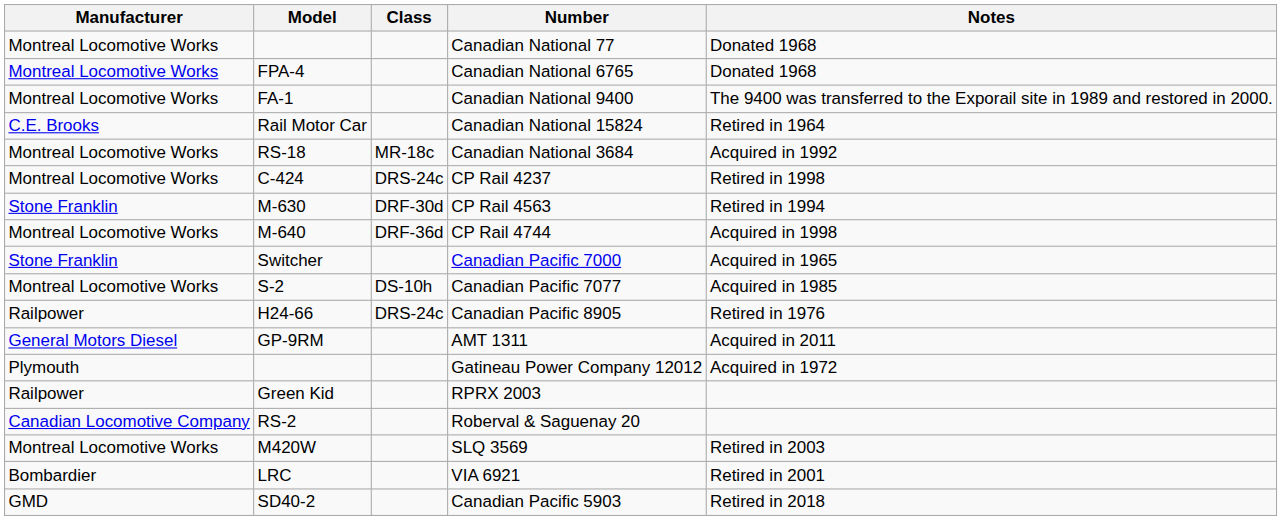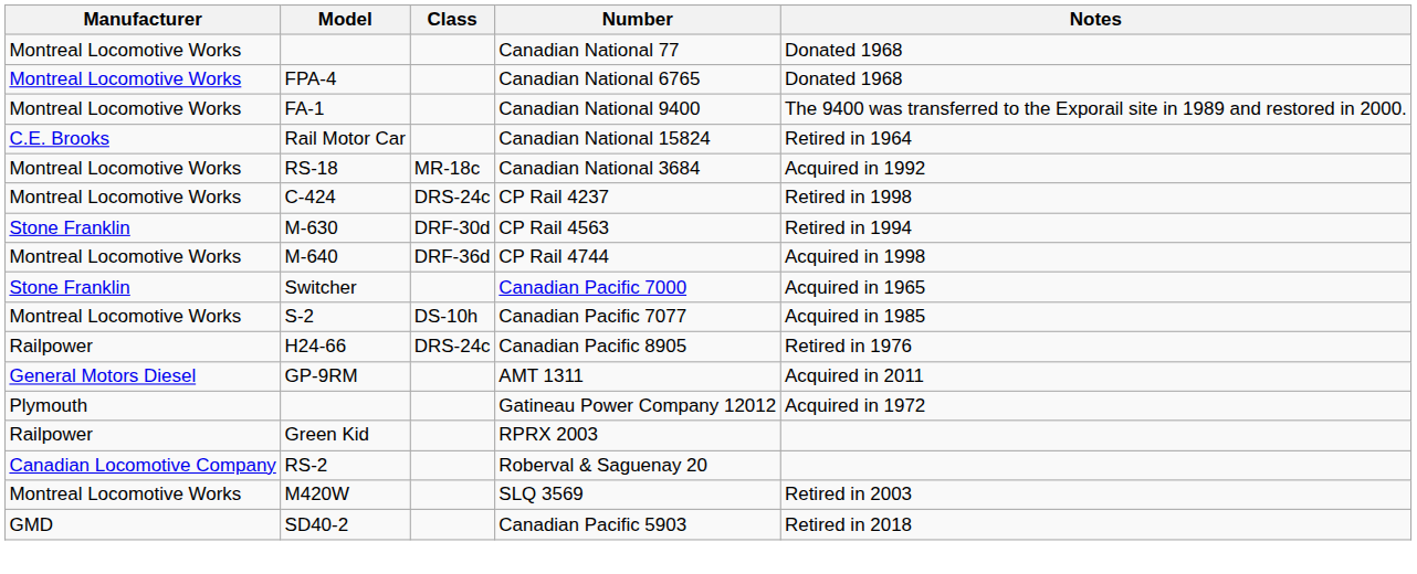 <table class="wikitable">
 <tr>
 <th>Manufacturer</th>
 <th>Model</th>
 <th>Class</th>
 <th>Number</th>
 <th>Notes</th>
 </tr>
 <tr>
 <td>Montreal Locomotive Works</td>
 <td></td>
 <td></td>
 <td>Canadian National 77</td>
 <td>Donated 1968</td>
 </tr>
 <tr>
 <td><a href='#'>Montreal Locomotive Works</a></td>
 <td>FPA-4</td>
 <td></td>
 <td>Canadian National 6765</td>
 <td>Donated 1968</td>
 </tr>
 <tr>
 <td>Montreal Locomotive Works</td>
 <td>FA-1</td>
 <td></td>
 <td>Canadian National 9400</td>
 <td>The 9400 was transferred to the Exporail site in 1989 and restored in 2000.</td>
 </tr>
 <tr>
 <td><a href='#'>C.E. Brooks</a></td>
 <td>Rail Motor Car</td>
 <td></td>
 <td>Canadian National 15824</td>
 <td>Retired in 1964</td>
 </tr>
 <tr>
 <td>Montreal Locomotive Works</td>
 <td>RS-18</td>
 <td>MR-18c</td>
 <td>Canadian National 3684</td>
 <td>Acquired in 1992</td>
 </tr>
 <tr>
 <td>Montreal Locomotive Works</td>
 <td>C-424</td>
 <td>DRS-24c</td>
 <td>CP Rail 4237</td>
 <td>Retired in 1998</td>
 </tr>
 <tr>
 <td><a href='#'>Stone Franklin</a></td>
 <td>M-630</td>
 <td>DRF-30d</td>
 <td>CP Rail 4563</td>
 <td>Retired in 1994</td>
 </tr>
 <tr>
 <td>Montreal Locomotive Works</td>
 <td>M-640</td>
 <td>DRF-36d</td>
 <td>CP Rail 4744</td>
 <td>Acquired in 1998</td>
 </tr>
 <tr>
 <td><a href='#'>Stone Franklin</a></td>
 <td>Switcher</td>
 <td></td>
 <td><a href='#'>Canadian Pacific 7000</a></td>
 <td>Acquired in 1965</td>
 </tr>
 <tr>
 <td>Montreal Locomotive Works</td>
 <td>S-2</td>
 <td>DS-10h</td>
 <td>Canadian Pacific 7077</td>
 <td>Acquired in 1985</td>
 </tr>
 <tr>
 <td>Railpower</td>
 <td>H24-66</td>
 <td>DRS-24c</td>
 <td>Canadian Pacific 8905</td>
 <td>Retired in 1976</td>
 </tr>
 <tr>
 <td><a href='#'>General Motors Diesel</a></td>
 <td>GP-9RM</td>
 <td></td>
 <td>AMT 1311</td>
 <td>Acquired in 2011</td>
 </tr>
 <tr>
 <td>Plymouth</td>
 <td></td>
 <td></td>
 <td>Gatineau Power Company 12012</td>
 <td>Acquired in 1972</td>
 </tr>
 <tr>
 <td>Railpower</td>
 <td>Green Kid</td>
 <td></td>
 <td>RPRX 2003</td>
 <td></td>
 </tr>
 <tr>
 <td><a href='#'>Canadian Locomotive Company</a></td>
 <td>RS-2</td>
 <td></td>
 <td>Roberval & Saguenay 20</td>
 <td></td>
 </tr>
 <tr>
 <td>Montreal Locomotive Works</td>
 <td>M420W</td>
 <td></td>
 <td>SLQ 3569</td>
 <td>Retired in 2003</td>
 </tr>
 <tr>
-<td>Bombardier</td>
-<td>LRC</td>
-<td></td>
-<td>VIA 6921</td>
-<td>Retired in 2001</td>
-</tr>
-<tr>
 <td>GMD</td>
 <td>SD40-2</td>
 <td></td>
 <td>Canadian Pacific 5903</td>
 <td>Retired in 2018</td>
 </tr>
 </table>
